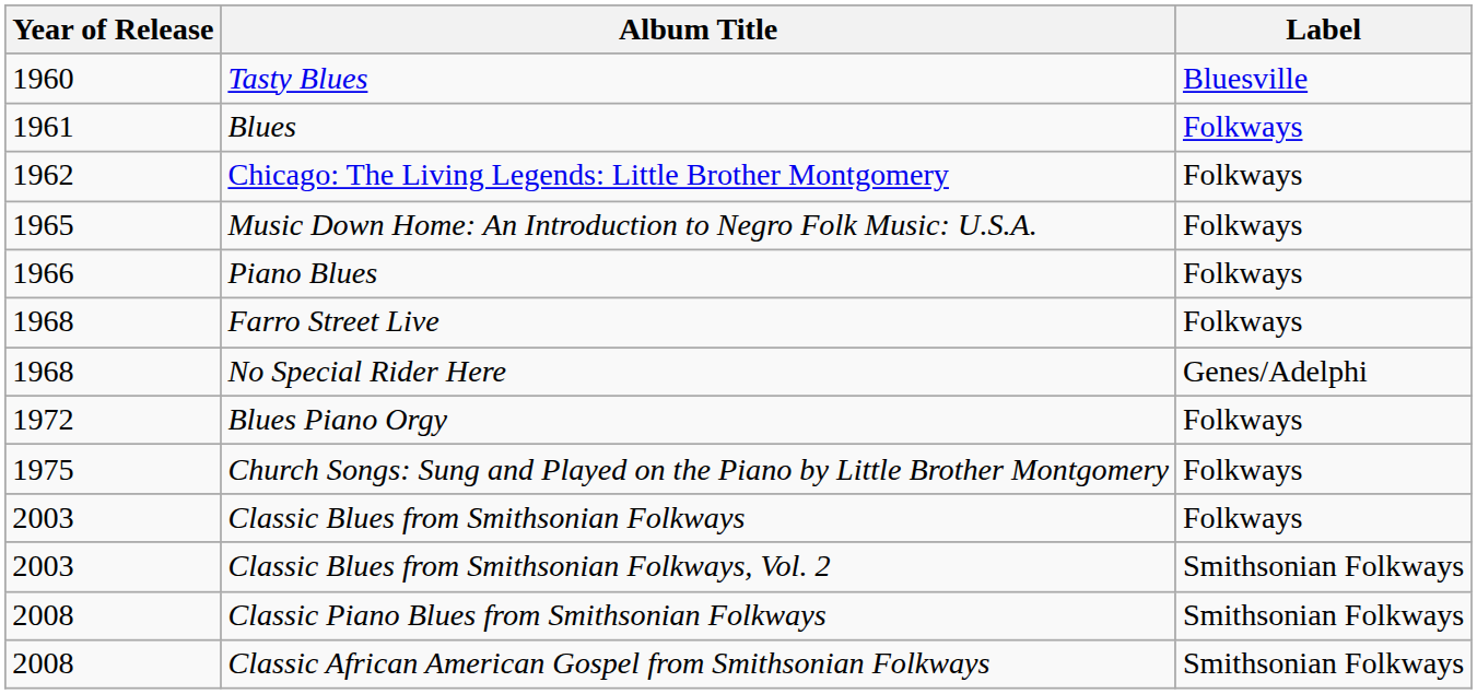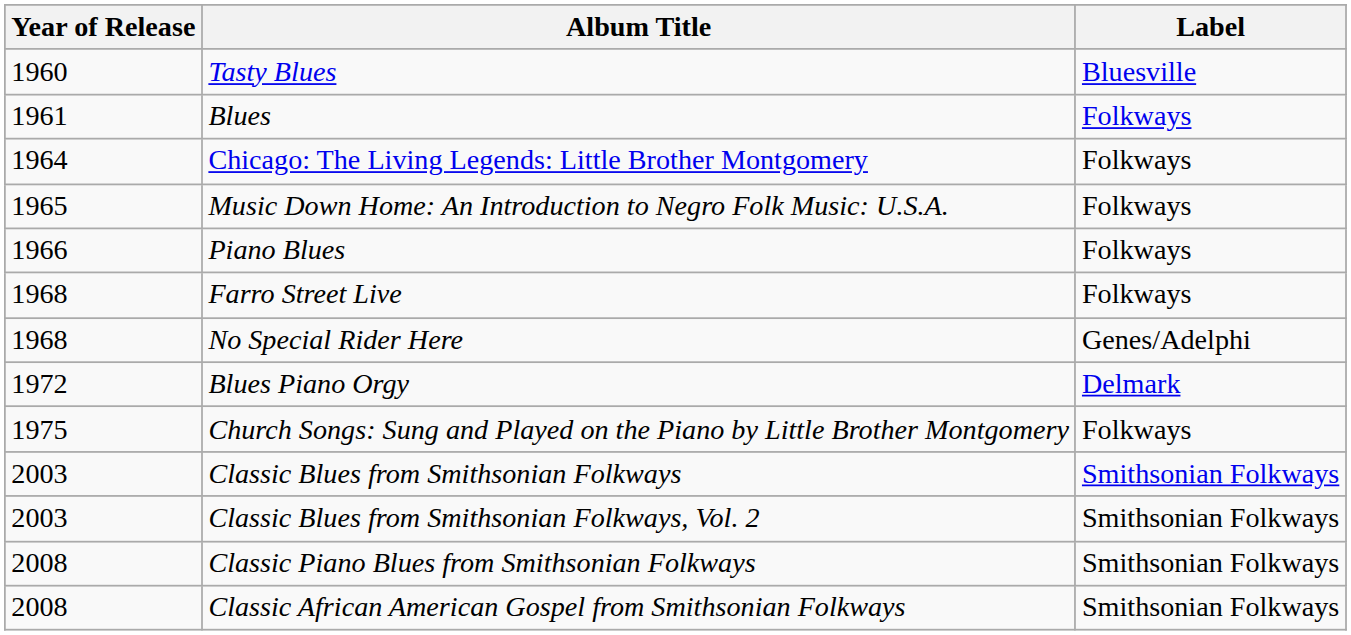 <table class="wikitable">
 <tr>
 <th>Year of Release</th>
 <th>Album Title</th>
 <th>Label</th>
 </tr>
 <tr>
 <td>1960</td>
 <td><em><a href='#'>Tasty Blues</a></em></td>
 <td><a href='#'>Bluesville</a></td>
 </tr>
 <tr>
 <td>1961</td>
 <td><em>Blues</em></td>
 <td><a href='#'>Folkways</a></td>
 </tr>
 <tr>
-<td>1962</td>
+<td>1964</td>
 <td><a href='#'>Chicago: The Living Legends: Little Brother Montgomery</a></td>
 <td>Folkways</td>
 </tr>
 <tr>
 <td>1965</td>
 <td><em>Music Down Home: An Introduction to Negro Folk Music: U.S.A.</em></td>
 <td>Folkways</td>
 </tr>
 <tr>
 <td>1966</td>
 <td><em>Piano Blues</em></td>
 <td>Folkways</td>
 </tr>
 <tr>
 <td>1968</td>
 <td><em>Farro Street Live</em></td>
 <td>Folkways</td>
 </tr>
 <tr>
 <td>1968</td>
 <td><em>No Special Rider Here</em></td>
 <td>Genes/Adelphi</td>
 </tr>
 <tr>
 <td>1972</td>
 <td><em>Blues Piano Orgy</em></td>
-<td>Folkways</td>
+<td><a href='#'>Delmark</a></td>
 </tr>
 <tr>
 <td>1975</td>
 <td><em>Church Songs: Sung and Played on the Piano by Little Brother Montgomery</em></td>
 <td>Folkways</td>
 </tr>
 <tr>
 <td>2003</td>
 <td><em>Classic Blues from Smithsonian Folkways</em></td>
-<td>Folkways</td>
+<td><a href='#'>Smithsonian Folkways</a></td>
 </tr>
 <tr>
 <td>2003</td>
 <td><em>Classic Blues from Smithsonian Folkways, Vol. 2</em></td>
 <td>Smithsonian Folkways</td>
 </tr>
 <tr>
 <td>2008</td>
 <td><em>Classic Piano Blues from Smithsonian Folkways</em></td>
 <td>Smithsonian Folkways</td>
 </tr>
 <tr>
 <td>2008</td>
 <td><em>Classic African American Gospel from Smithsonian Folkways</em></td>
 <td>Smithsonian Folkways</td>
 </tr>
 </table>
